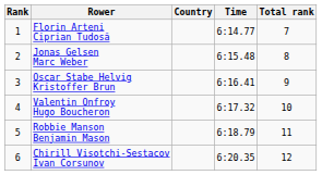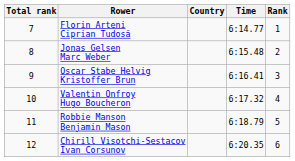 <table class="wikitable" style="text-align:center">
 <tr>
-<th>Rank</th>
+<th>Total rank</th>
 <th>Rower</th>
 <th>Country</th>
 <th>Time</th>
-<th>Total rank</th>
+<th>Rank</th>
 </tr>
 <tr>
-<td>1</td>
+<td>7</td>
 <td align="left"><a href='#'>Florin Arteni</a><br><a href='#'>Ciprian Tudosă</a></td>
 <td align="left"></td>
 <td>6:14.77</td>
-<td>7</td>
+<td>1</td>
 </tr>
 <tr>
-<td>2</td>
+<td>8</td>
 <td align="left"><a href='#'>Jonas Gelsen</a><br><a href='#'>Marc Weber</a></td>
 <td align="left"></td>
 <td>6:15.48</td>
-<td>8</td>
+<td>2</td>
 </tr>
 <tr>
-<td>3</td>
+<td>9</td>
 <td align="left"><a href='#'>Oscar Stabe Helvig</a><br><a href='#'>Kristoffer Brun</a></td>
 <td align="left"></td>
 <td>6:16.41</td>
-<td>9</td>
+<td>3</td>
 </tr>
 <tr>
-<td>4</td>
+<td>10</td>
 <td align="left"><a href='#'>Valentin Onfroy</a><br><a href='#'>Hugo Boucheron</a></td>
 <td align="left"></td>
 <td>6:17.32</td>
-<td>10</td>
+<td>4</td>
 </tr>
 <tr>
-<td>5</td>
+<td>11</td>
 <td align="left"><a href='#'>Robbie Manson</a><br><a href='#'>Benjamin Mason</a></td>
 <td align="left"></td>
 <td>6:18.79</td>
-<td>11</td>
+<td>5</td>
 </tr>
 <tr>
-<td>6</td>
+<td>12</td>
 <td align="left"><a href='#'>Chirill Visotchi-Sestacov</a><br><a href='#'>Ivan Corsunov</a></td>
 <td align="left"></td>
 <td>6:20.35</td>
-<td>12</td>
+<td>6</td>
 </tr>
 </table>
